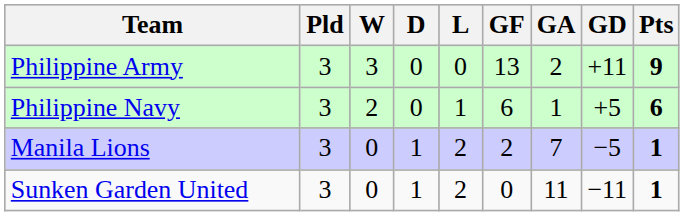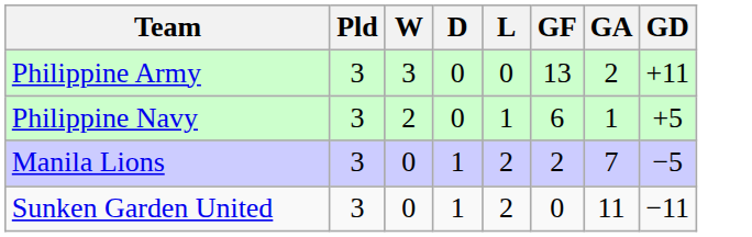 <table class="wikitable" style="text-align: center;">
 <tr>
 <th width="175">Team</th>
 <th width="20">Pld</th>
 <th width="20">W</th>
 <th width="20">D</th>
 <th width="20">L</th>
 <th width="20">GF</th>
 <th width="20">GA</th>
 <th width="20">GD</th>
-<th width="20">Pts</th>
 </tr>
 <tr bgcolor=#ccffcc>
 <td style="text-align:left;"><a href='#'>Philippine Army</a></td>
 <td>3</td>
 <td>3</td>
 <td>0</td>
 <td>0</td>
 <td>13</td>
 <td>2</td>
 <td>+11</td>
-<td><strong>9</strong></td>
 </tr>
 <tr bgcolor=#ccffcc>
 <td style="text-align:left;"><a href='#'>Philippine Navy</a></td>
 <td>3</td>
 <td>2</td>
 <td>0</td>
 <td>1</td>
 <td>6</td>
 <td>1</td>
 <td>+5</td>
-<td><strong>6</strong></td>
 </tr>
 <tr bgcolor=#ccccff>
 <td style="text-align:left;"><a href='#'>Manila Lions</a></td>
 <td>3</td>
 <td>0</td>
 <td>1</td>
 <td>2</td>
 <td>2</td>
 <td>7</td>
 <td>−5</td>
-<td><strong>1</strong></td>
 </tr>
 <tr>
 <td style="text-align:left;"><a href='#'>Sunken Garden United</a></td>
 <td>3</td>
 <td>0</td>
 <td>1</td>
 <td>2</td>
 <td>0</td>
 <td>11</td>
 <td>−11</td>
-<td><strong>1</strong></td>
 </tr>
 </table>
